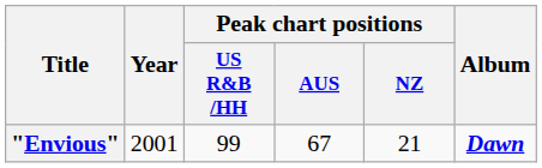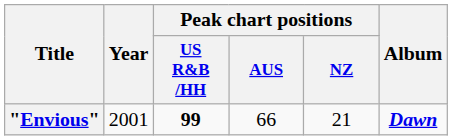 <table class="wikitable plainrowheaders" style="text-align:center;" border="1">
 <tr>
 <th scope="col" rowspan="2">Title</th>
 <th scope="col" rowspan="2">Year</th>
 <th scope="col" colspan="3">Peak chart positions</th>
 <th scope="col" rowspan="2">Album</th>
 </tr>
 <tr>
 <th scope="col" style="width:4em;font-size:85%;"><a href='#'>US<br>R&B<br>/HH</a><br></th>
 <th scope="col" style="width:4em;font-size:85%;"><a href='#'>AUS</a><br></th>
 <th scope="col" style="width:4em;font-size:85%;"><a href='#'>NZ</a><br></th>
 </tr>
 <tr>
 <th scope="row">"<a href='#'>Envious</a>"</th>
 <td>2001</td>
-<td>99</td>
-<td>67</td>
+<td><strong>99</strong></td>
+<td>66</td>
 <td>21</td>
 <td><strong><em><a href='#'>Dawn</a></em></strong></td>
 </tr>
 </table>
